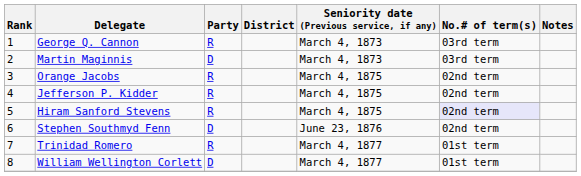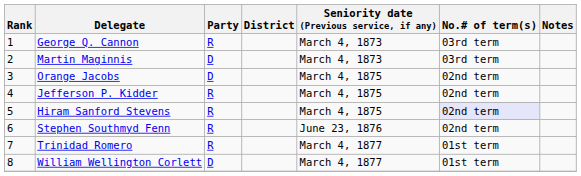 <table class="wikitable sortable">
 <tr valign=bottom>
 <th>Rank</th>
 <th>Delegate</th>
 <th>Party</th>
 <th>District</th>
 <th>Seniority date<br><small>(Previous service, if any)</small><br></th>
 <th>No.# of term(s)</th>
 <th>Notes</th>
 </tr>
 <tr>
 <td>1</td>
 <td><a href='#'>George Q. Cannon</a></td>
 <td><a href='#'>R</a></td>
 <td></td>
 <td>March 4, 1873</td>
 <td>03rd term</td>
 <td></td>
 </tr>
 <tr>
 <td>2</td>
 <td><a href='#'>Martin Maginnis</a></td>
 <td><a href='#'>D</a></td>
 <td></td>
 <td>March 4, 1873</td>
 <td>03rd term</td>
 <td></td>
 </tr>
 <tr>
 <td>3</td>
 <td><a href='#'>Orange Jacobs</a></td>
-<td><a href='#'>R</a></td>
+<td><a href='#'>D</a></td>
 <td></td>
 <td>March 4, 1875</td>
 <td>02nd term</td>
 <td></td>
 </tr>
 <tr>
 <td>4</td>
 <td><a href='#'>Jefferson P. Kidder</a></td>
 <td><a href='#'>R</a></td>
 <td></td>
 <td>March 4, 1875</td>
 <td>02nd term</td>
 <td></td>
 </tr>
 <tr>
 <td>5</td>
 <td><a href='#'>Hiram Sanford Stevens</a></td>
 <td><a href='#'>R</a></td>
 <td></td>
 <td>March 4, 1875</td>
 <td style="background: lavender;">02nd term</td>
 <td></td>
 </tr>
 <tr>
 <td>6</td>
 <td><a href='#'>Stephen Southmyd Fenn</a></td>
-<td><a href='#'>D</a></td>
+<td><a href='#'>R</a></td>
 <td></td>
 <td>June 23, 1876</td>
 <td>02nd term</td>
 <td></td>
 </tr>
 <tr>
 <td>7</td>
 <td><a href='#'>Trinidad Romero</a></td>
 <td><a href='#'>R</a></td>
 <td></td>
 <td>March 4, 1877</td>
 <td>01st term</td>
 <td></td>
 </tr>
 <tr>
 <td>8</td>
 <td><a href='#'>William Wellington Corlett</a></td>
 <td><a href='#'>D</a></td>
 <td></td>
 <td>March 4, 1877</td>
 <td>01st term</td>
 <td></td>
 </tr>
 <tr>
 </tr>
 </table>
